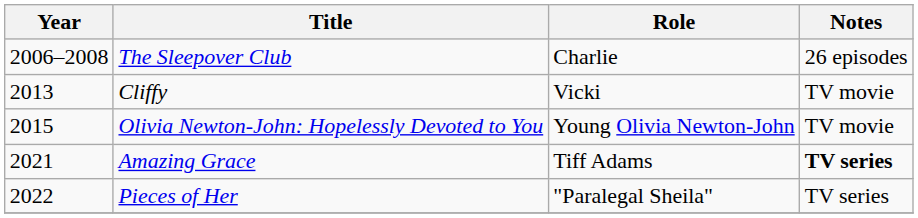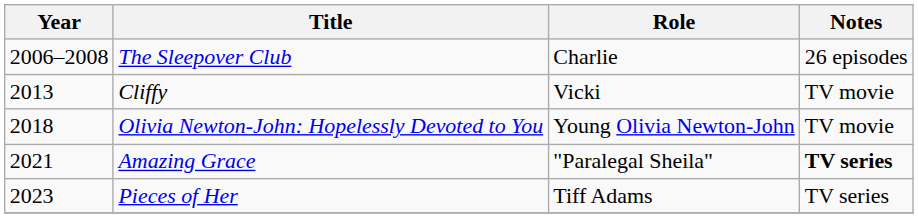 <table class="wikitable sortable">
 <tr>
 <th>Year</th>
 <th>Title</th>
 <th>Role</th>
 <th class="unsortable">Notes</th>
 </tr>
 <tr>
 <td>2006–2008</td>
 <td><em><a href='#'>The Sleepover Club</a></em></td>
 <td>Charlie</td>
 <td>26 episodes</td>
 </tr>
 <tr>
 <td>2013</td>
 <td><em>Cliffy</em></td>
 <td>Vicki</td>
 <td>TV movie</td>
 </tr>
 <tr>
-<td>2015</td>
+<td>2018</td>
 <td><em><a href='#'>Olivia Newton-John: Hopelessly Devoted to You</a></em></td>
 <td>Young <a href='#'>Olivia Newton-John</a></td>
 <td>TV movie</td>
 </tr>
 <tr>
 <td>2021</td>
 <td><em><a href='#'>Amazing Grace</a></em></td>
-<td>Tiff Adams</td>
+<td>"Paralegal Sheila"</td>
 <td><strong>TV series</strong></td>
 </tr>
 <tr>
-<td>2022</td>
+<td>2023</td>
 <td><em><a href='#'>Pieces of Her</a></em></td>
-<td>"Paralegal Sheila"</td>
+<td>Tiff Adams</td>
 <td>TV series</td>
 </tr>
 <tr>
 </tr>
 </table>
